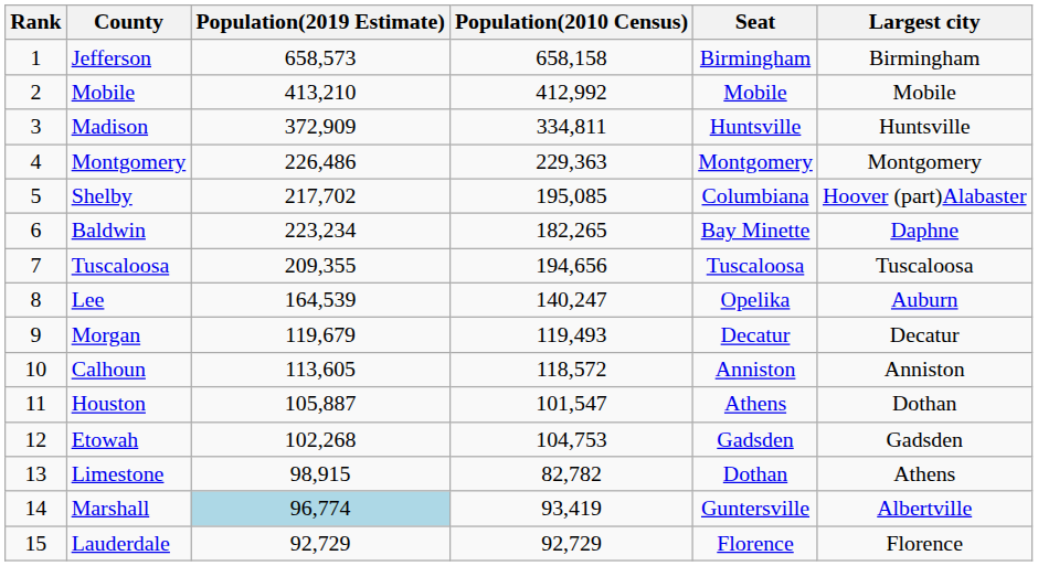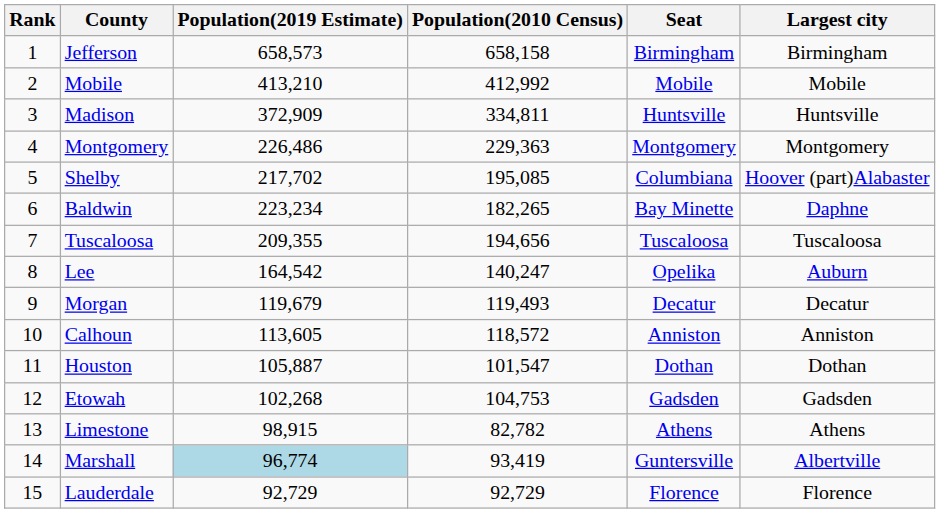 <table class="wikitable">
 <tr>
 <th>Rank</th>
 <th>County</th>
 <th>Population(2019 Estimate)</th>
 <th>Population(2010 Census)</th>
 <th>Seat</th>
 <th>Largest city</th>
 </tr>
 <tr>
 <td style="text-align:center;">1</td>
 <td><a href='#'>Jefferson</a></td>
 <td style="text-align:center;">658,573</td>
 <td style="text-align:center;">658,158</td>
 <td style="text-align:center;"><a href='#'>Birmingham</a></td>
 <td style="text-align:center;">Birmingham</td>
 </tr>
 <tr>
 <td style="text-align:center;">2</td>
 <td><a href='#'>Mobile</a></td>
 <td style="text-align:center;">413,210</td>
 <td style="text-align:center;">412,992</td>
 <td style="text-align:center;"><a href='#'>Mobile</a></td>
 <td style="text-align:center;">Mobile</td>
 </tr>
 <tr>
 <td style="text-align:center;">3</td>
 <td><a href='#'>Madison</a></td>
 <td style="text-align:center;">372,909</td>
 <td style="text-align:center;">334,811</td>
 <td style="text-align:center;"><a href='#'>Huntsville</a></td>
 <td style="text-align:center;">Huntsville</td>
 </tr>
 <tr>
 <td style="text-align:center;">4</td>
 <td><a href='#'>Montgomery</a></td>
 <td style="text-align:center;">226,486</td>
 <td style="text-align:center;">229,363</td>
 <td style="text-align:center;"><a href='#'>Montgomery</a></td>
 <td style="text-align:center;">Montgomery</td>
 </tr>
 <tr>
 <td style="text-align:center;">5</td>
 <td><a href='#'>Shelby</a></td>
 <td style="text-align:center;">217,702</td>
 <td style="text-align:center;">195,085</td>
 <td style="text-align:center;"><a href='#'>Columbiana</a></td>
 <td style="text-align:center;"><a href='#'>Hoover</a> (part)<a href='#'>Alabaster</a></td>
 </tr>
 <tr>
 <td style="text-align:center;">6</td>
 <td><a href='#'>Baldwin</a></td>
 <td style="text-align:center;">223,234</td>
 <td style="text-align:center;">182,265</td>
 <td style="text-align:center;"><a href='#'>Bay Minette</a></td>
 <td style="text-align:center;"><a href='#'>Daphne</a></td>
 </tr>
 <tr>
 <td style="text-align:center;">7</td>
 <td><a href='#'>Tuscaloosa</a></td>
 <td style="text-align:center;">209,355</td>
 <td style="text-align:center;">194,656</td>
 <td style="text-align:center;"><a href='#'>Tuscaloosa</a></td>
 <td style="text-align:center;">Tuscaloosa</td>
 </tr>
 <tr>
 <td style="text-align:center;">8</td>
 <td><a href='#'>Lee</a></td>
-<td style="text-align:center;">164,539</td>
+<td style="text-align:center;">164,542</td>
 <td style="text-align:center;">140,247</td>
 <td style="text-align:center;"><a href='#'>Opelika</a></td>
 <td style="text-align:center;"><a href='#'>Auburn</a></td>
 </tr>
 <tr>
 <td style="text-align:center;">9</td>
 <td><a href='#'>Morgan</a></td>
 <td style="text-align:center;">119,679</td>
 <td style="text-align:center;">119,493</td>
 <td style="text-align:center;"><a href='#'>Decatur</a></td>
 <td style="text-align:center;">Decatur</td>
 </tr>
 <tr>
 <td style="text-align:center;">10</td>
 <td><a href='#'>Calhoun</a></td>
 <td style="text-align:center;">113,605</td>
 <td style="text-align:center;">118,572</td>
 <td style="text-align:center;"><a href='#'>Anniston</a></td>
 <td style="text-align:center;">Anniston</td>
 </tr>
 <tr>
 <td style="text-align:center;">11</td>
 <td><a href='#'>Houston</a></td>
 <td style="text-align:center;">105,887</td>
 <td style="text-align:center;">101,547</td>
-<td style="text-align:center;"><a href='#'>Athens</a></td>
+<td style="text-align:center;"><a href='#'>Dothan</a></td>
 <td style="text-align:center;">Dothan</td>
 </tr>
 <tr>
 <td style="text-align:center;">12</td>
 <td><a href='#'>Etowah</a></td>
 <td style="text-align:center;">102,268</td>
 <td style="text-align:center;">104,753</td>
 <td style="text-align:center;"><a href='#'>Gadsden</a></td>
 <td style="text-align:center;">Gadsden</td>
 </tr>
 <tr>
 <td style="text-align:center;">13</td>
 <td><a href='#'>Limestone</a></td>
 <td style="text-align:center;">98,915</td>
 <td style="text-align:center;">82,782</td>
-<td style="text-align:center;"><a href='#'>Dothan</a></td>
+<td style="text-align:center;"><a href='#'>Athens</a></td>
 <td style="text-align:center;">Athens</td>
 </tr>
 <tr>
 <td style="text-align:center;">14</td>
 <td><a href='#'>Marshall</a></td>
 <td style="background: lightblue; text-align:center;">96,774</td>
 <td style="text-align:center;">93,419</td>
 <td style="text-align:center;"><a href='#'>Guntersville</a></td>
 <td style="text-align:center;"><a href='#'>Albertville</a></td>
 </tr>
 <tr>
 <td style="text-align:center;">15</td>
 <td><a href='#'>Lauderdale</a></td>
 <td style="text-align:center;">92,729</td>
 <td style="text-align:center;">92,729</td>
 <td style="text-align:center;"><a href='#'>Florence</a></td>
 <td style="text-align:center;">Florence</td>
 </tr>
 </table>
